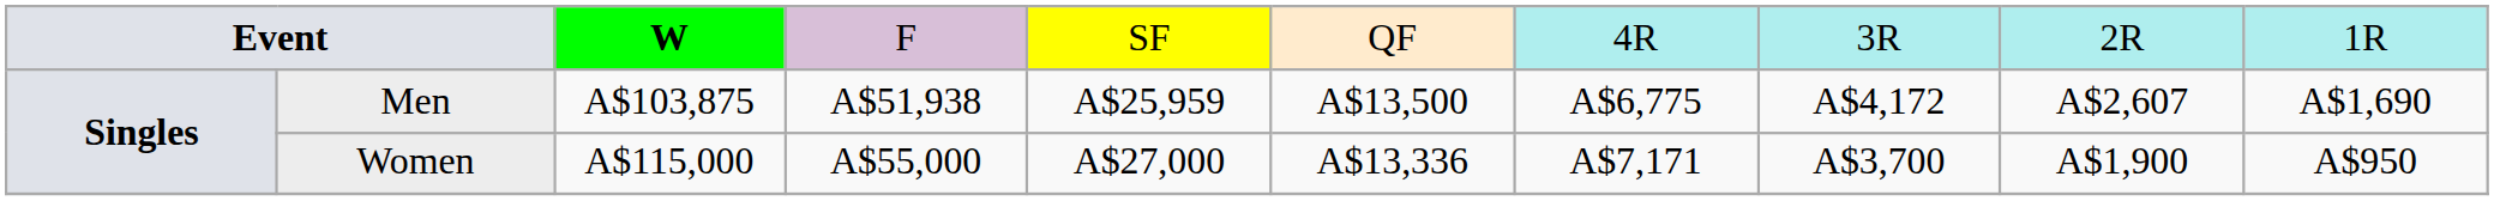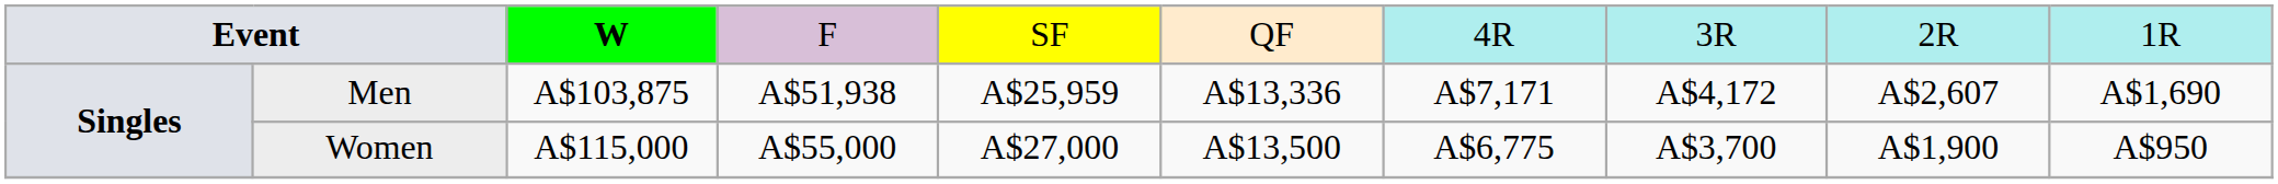 <table class=wikitable style=font-size:90%;text-align:center>
 <tr>
 <td width=200 colspan=2 bgcolor=#dfe2e9><strong>Event</strong></td>
 <td width=80 bgcolor=lime><strong>W</strong></td>
 <td width=85 bgcolor=#D8BFD8>F</td>
 <td width=85 bgcolor=#FFFF00>SF</td>
 <td width=85 bgcolor=#ffebcd>QF</td>
 <td width=85 bgcolor=#afeeee>4R</td>
 <td width=85 bgcolor=#afeeee>3R</td>
 <td width=85 bgcolor=#afeeee>2R</td>
 <td width=85 bgcolor=#afeeee>1R</td>
 </tr>
 <tr>
 <td rowspan=2 bgcolor=#dfe2e9><strong>Singles</strong></td>
 <td bgcolor=#EDEDED>Men</td>
 <td>A$103,875</td>
 <td>A$51,938</td>
 <td>A$25,959</td>
-<td>A$13,500</td>
-<td>A$6,775</td>
+<td>A$13,336</td>
+<td>A$7,171</td>
 <td>A$4,172</td>
 <td>A$2,607</td>
 <td>A$1,690</td>
 </tr>
 <tr>
 <td bgcolor=#EDEDED>Women</td>
 <td>A$115,000</td>
 <td>A$55,000</td>
 <td>A$27,000</td>
-<td>A$13,336</td>
-<td>A$7,171</td>
+<td>A$13,500</td>
+<td>A$6,775</td>
 <td>A$3,700</td>
 <td>A$1,900</td>
 <td>A$950</td>
 </tr>
 <tr>
 </tr>
 </table>
